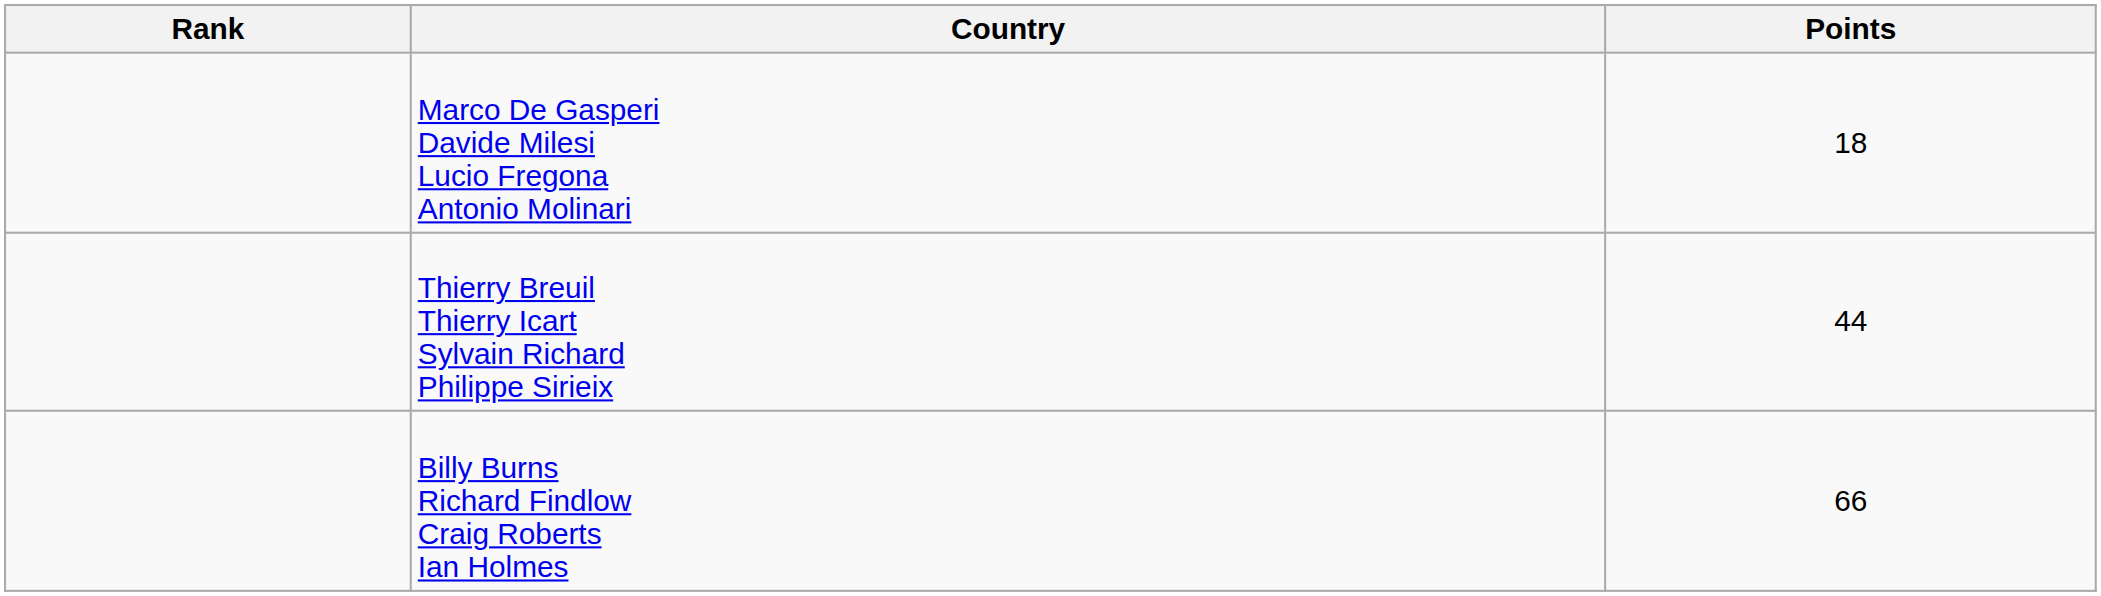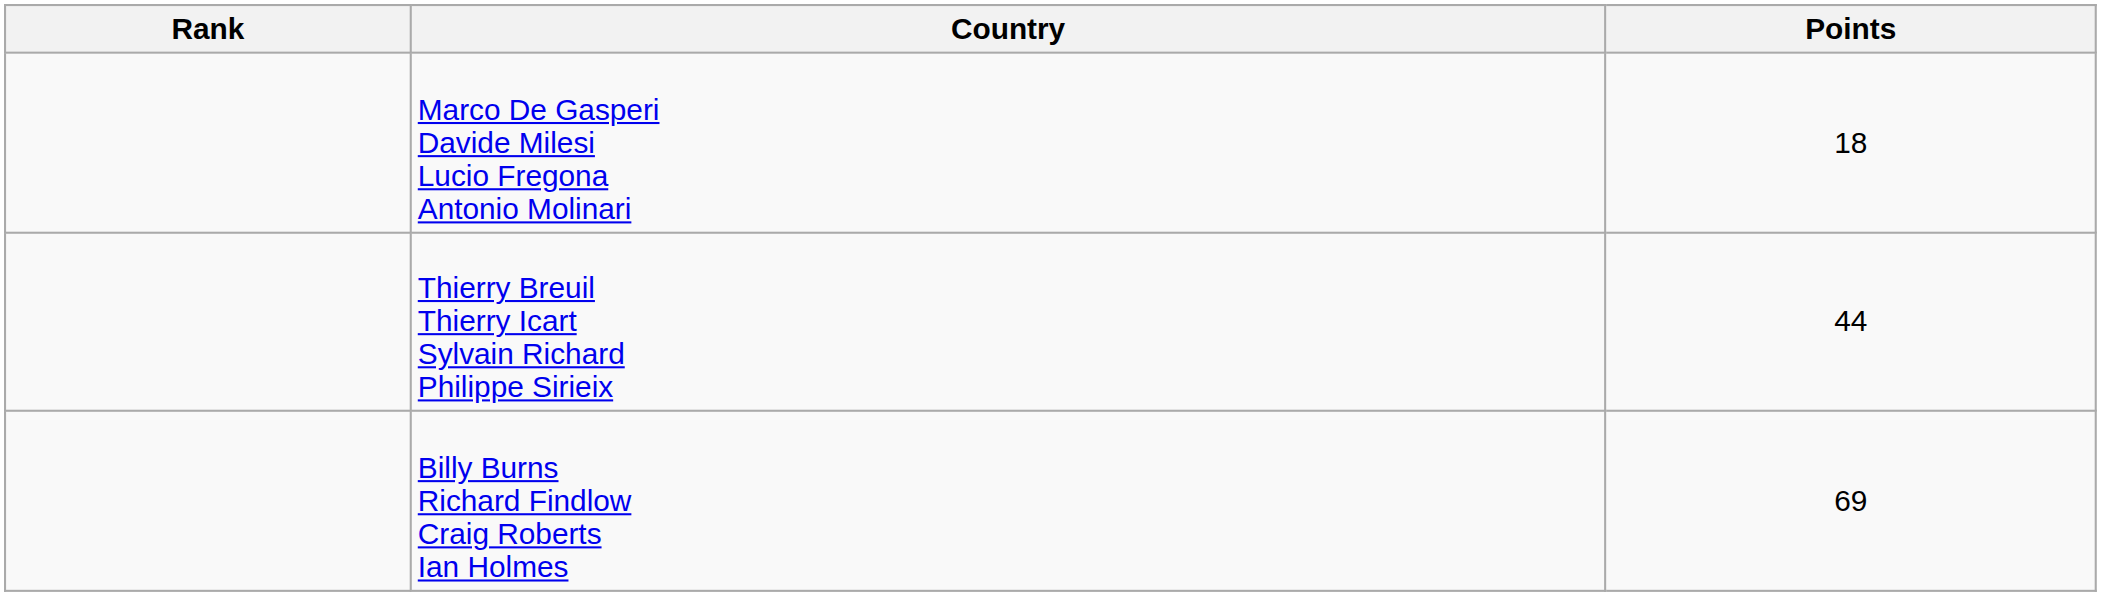 <table class="wikitable" width=80% style="font-size:90%; text-align:left;">
 <tr>
 <th>Rank</th>
 <th>Country</th>
 <th>Points</th>
 </tr>
 <tr align="center">
 <td></td>
 <td align="left"><br><a href='#'>Marco De Gasperi</a><br><a href='#'>Davide Milesi</a><br><a href='#'>Lucio Fregona</a><br><a href='#'>Antonio Molinari</a></td>
 <td>18</td>
 </tr>
 <tr align="center">
 <td></td>
 <td align="left"><br><a href='#'>Thierry Breuil</a><br><a href='#'>Thierry Icart</a><br><a href='#'>Sylvain Richard</a><br><a href='#'>Philippe Sirieix</a></td>
 <td>44</td>
 </tr>
 <tr align="center">
 <td></td>
 <td align="left"><br><a href='#'>Billy Burns</a><br><a href='#'>Richard Findlow</a><br><a href='#'>Craig Roberts</a> <br><a href='#'>Ian Holmes</a></td>
-<td>66</td>
+<td>69</td>
 </tr>
 </table>
